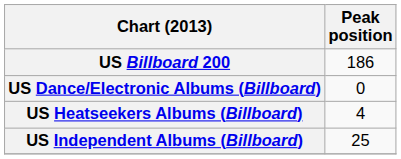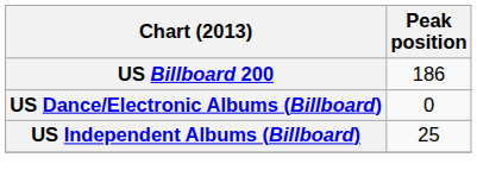 <table class="wikitable sortable plainrowheaders" style="text-align:center;">
 <tr>
 <th>Chart (2013)</th>
 <th>Peak<br>position</th>
 </tr>
 <tr>
 <th scope="row">US <a href='#'><em>Billboard</em> 200</a></th>
 <td>186</td>
 </tr>
 <tr>
 <th scope="row">US <a href='#'>Dance/Electronic Albums (<em>Billboard</em>)</a></th>
 <td>0</td>
 </tr>
 <tr>
-<th scope="row">US <a href='#'>Heatseekers Albums (<em>Billboard</em>)</a></th>
-<td>4</td>
-</tr>
-<tr>
 <th scope="row">US <a href='#'>Independent Albums (<em>Billboard</em>)</a></th>
 <td>25</td>
 </tr>
 <tr>
 </tr>
 </table>
